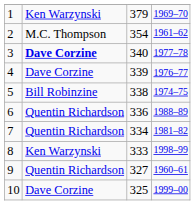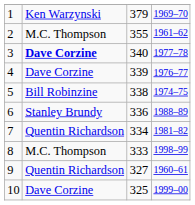 <table class="wikitable">
 <tr>
 </tr>
 <tr>
 <td>1</td>
 <td><a href='#'>Ken Warzynski</a></td>
 <td>379</td>
 <td style="font-size:80%;"><a href='#'>1969–70</a></td>
 </tr>
 <tr>
 <td>2</td>
 <td>M.C. Thompson</td>
-<td>354</td>
+<td>355</td>
 <td style="font-size:80%;"><a href='#'>1961–62</a></td>
 </tr>
 <tr>
 <td>3</td>
 <td><strong><a href='#'>Dave Corzine</a></strong></td>
 <td>340</td>
 <td style="font-size:80%;"><a href='#'>1977–78</a></td>
 </tr>
 <tr>
 <td>4</td>
 <td><a href='#'>Dave Corzine</a></td>
 <td>339</td>
 <td style="font-size:80%;"><a href='#'>1976–77</a></td>
 </tr>
 <tr>
 <td>5</td>
 <td><a href='#'>Bill Robinzine</a></td>
 <td>338</td>
 <td style="font-size:80%;"><a href='#'>1974–75</a></td>
 </tr>
 <tr>
 <td>6</td>
-<td><a href='#'>Quentin Richardson</a></td>
+<td><a href='#'>Stanley Brundy</a></td>
 <td>336</td>
 <td style="font-size:80%;"><a href='#'>1988–89</a></td>
 </tr>
 <tr>
 <td>7</td>
 <td><a href='#'>Quentin Richardson</a></td>
 <td>334</td>
 <td style="font-size:80%;"><a href='#'>1981–82</a></td>
 </tr>
 <tr>
 <td>8</td>
-<td><a href='#'>Ken Warzynski</a></td>
+<td>M.C. Thompson</td>
 <td>333</td>
 <td style="font-size:80%;"><a href='#'>1998–99</a></td>
 </tr>
 <tr>
 <td>9</td>
 <td><a href='#'>Quentin Richardson</a></td>
 <td>327</td>
 <td style="font-size:80%;"><a href='#'>1960–61</a></td>
 </tr>
 <tr>
 <td>10</td>
 <td><a href='#'>Dave Corzine</a></td>
 <td>325</td>
 <td style="font-size:80%;"><a href='#'>1999–00</a></td>
 </tr>
 </table>
